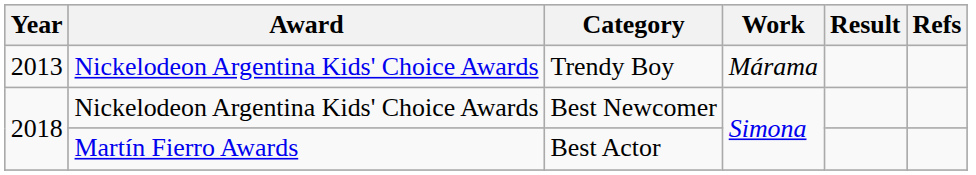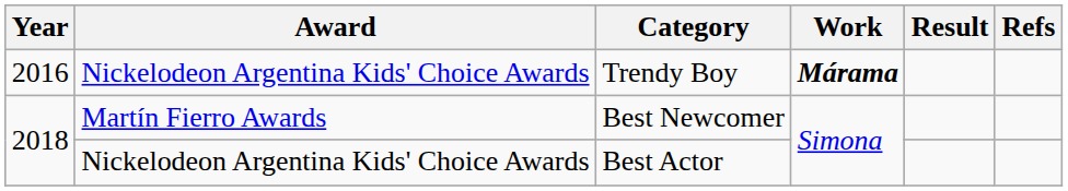 <table class="wikitable">
 <tr>
 <th>Year</th>
 <th>Award</th>
 <th>Category</th>
 <th>Work</th>
 <th>Result</th>
 <th>Refs</th>
 </tr>
 <tr>
-<td>2013</td>
+<td>2016</td>
 <td><a href='#'>Nickelodeon Argentina Kids' Choice Awards</a></td>
 <td>Trendy Boy</td>
-<td><em>Márama</em></td>
+<td><strong><em>Márama</em></strong></td>
 <td></td>
 <td></td>
 </tr>
 <tr>
 <td rowspan="2">2018</td>
-<td>Nickelodeon Argentina Kids' Choice Awards</td>
+<td><a href='#'>Martín Fierro Awards</a></td>
 <td>Best Newcomer</td>
 <td rowspan="2"><em><a href='#'>Simona</a></em></td>
 <td></td>
 <td></td>
 </tr>
 <tr>
-<td><a href='#'>Martín Fierro Awards</a></td>
+<td>Nickelodeon Argentina Kids' Choice Awards</td>
 <td>Best Actor</td>
 <td></td>
 <td></td>
 </tr>
 </table>
